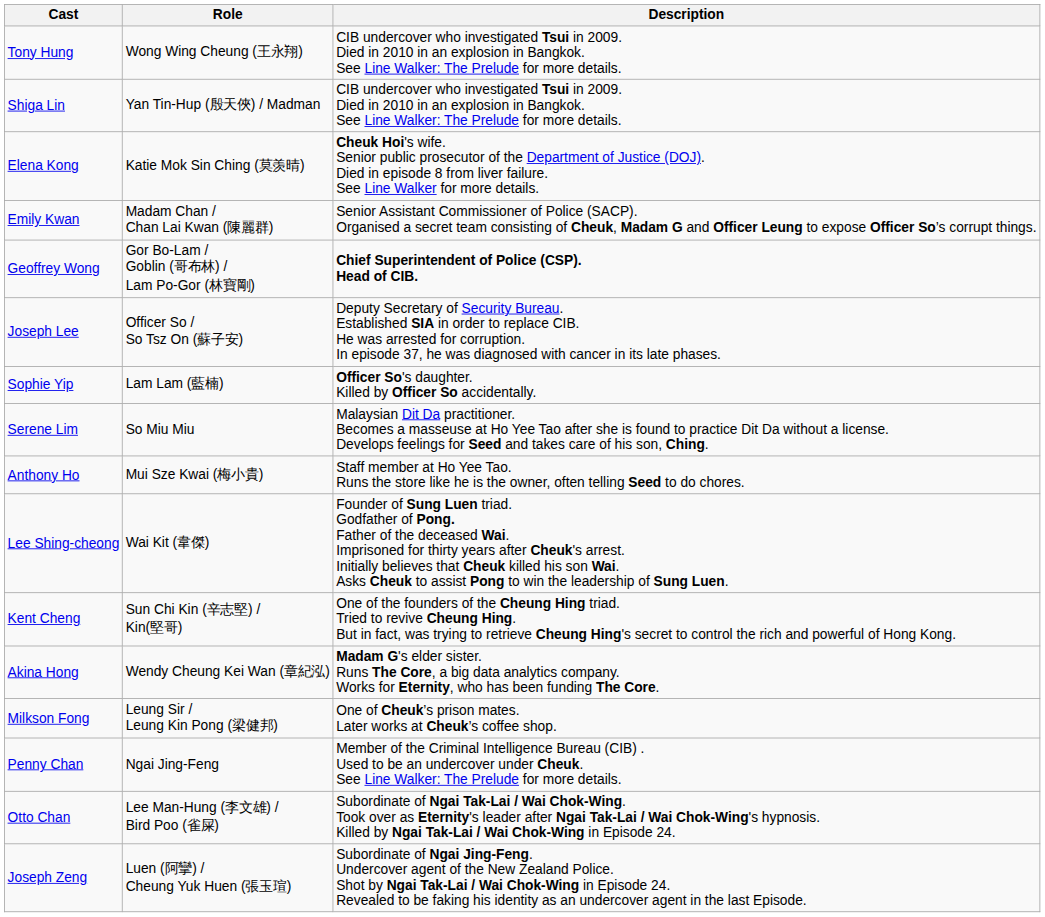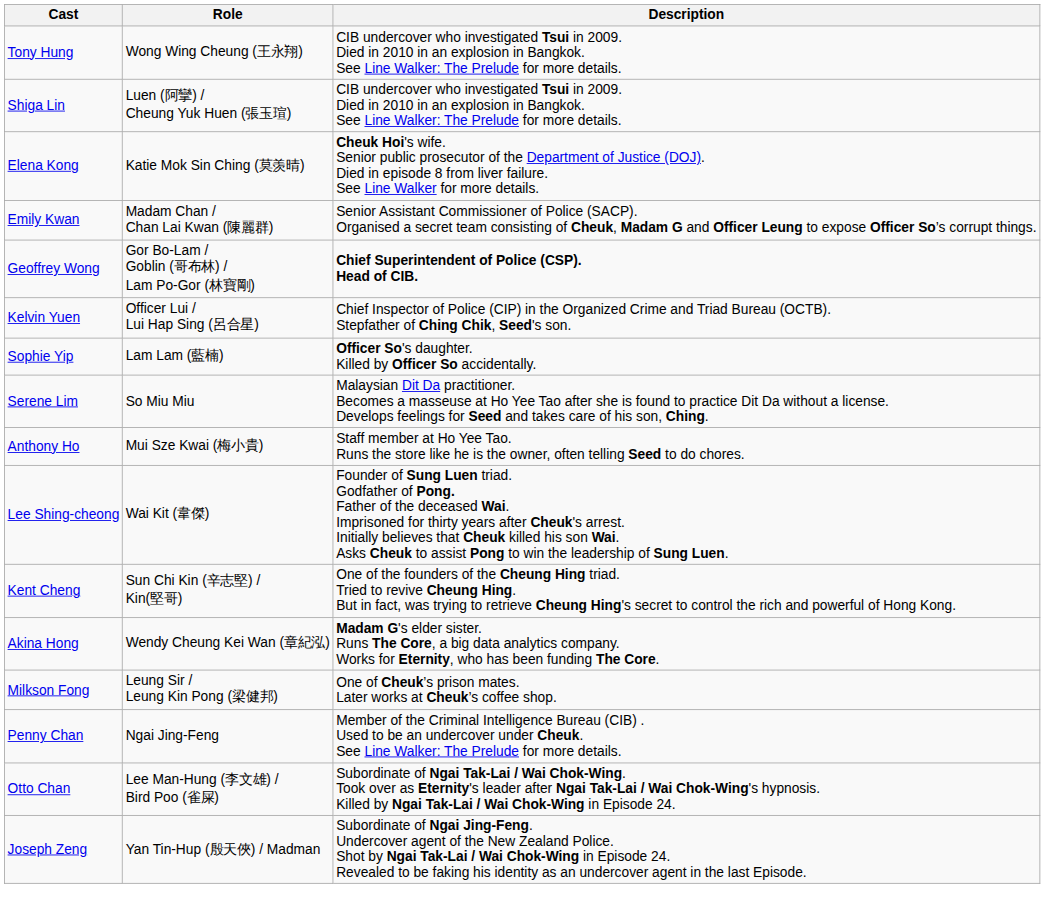 <table class="wikitable">
 <tr>
 <th>Cast</th>
 <th>Role</th>
 <th>Description</th>
 </tr>
 <tr>
 <td><a href='#'>Tony Hung</a></td>
 <td>Wong Wing Cheung (王永翔)</td>
 <td>CIB undercover who investigated <strong>Tsui</strong> in 2009.<br>Died in 2010 in an explosion in Bangkok.<br>See <a href='#'>Line Walker: The Prelude</a> for more details.</td>
 </tr>
 <tr>
 <td><a href='#'>Shiga Lin</a></td>
-<td>Yan Tin-Hup (殷天俠) / Madman</td>
+<td>Luen (阿攣) /<br>Cheung Yuk Huen (張玉瑄)</td>
 <td>CIB undercover who investigated <strong>Tsui</strong> in 2009.<br>Died in 2010 in an explosion in Bangkok.<br>See <a href='#'>Line Walker: The Prelude</a> for more details.</td>
 </tr>
 <tr>
 <td><a href='#'>Elena Kong</a></td>
 <td>Katie Mok Sin Ching (莫羡晴)</td>
 <td><strong>Cheuk Hoi</strong>'s wife.<br>Senior public prosecutor of the <a href='#'>Department of Justice (DOJ)</a>.<br>Died in episode 8 from liver failure.<br>See <a href='#'>Line Walker</a> for more details.</td>
 </tr>
 <tr>
 <td><a href='#'>Emily Kwan</a></td>
 <td>Madam Chan /<br>Chan Lai Kwan (陳麗群)</td>
 <td>Senior Assistant Commissioner of Police (SACP).<br>Organised a secret team consisting of <strong>Cheuk</strong>, <strong>Madam G</strong> and <strong>Officer Leung</strong> to expose <strong>Officer So</strong>’s corrupt things.</td>
 </tr>
 <tr>
 <td><a href='#'>Geoffrey Wong</a></td>
 <td>Gor Bo-Lam /<br>Goblin (哥布林) /<br>Lam Po-Gor (林寶剛)</td>
 <td><strong>Chief Superintendent of Police (CSP).<br>Head of CIB.</strong></td>
 </tr>
 <tr>
-<td><a href='#'>Joseph Lee</a></td>
-<td>Officer So /<br>So Tsz On (蘇子安)</td>
-<td>Deputy Secretary of <a href='#'>Security Bureau</a>.<br>Established <strong>SIA</strong> in order to replace CIB.<br>He was arrested for corruption.<br>In episode 37, he was diagnosed with cancer in its late phases.</td>
+<td><a href='#'>Kelvin Yuen</a></td>
+<td>Officer Lui /<br>Lui Hap Sing (呂合星)</td>
+<td>Chief Inspector of Police (CIP) in the Organized Crime and Triad Bureau (OCTB).<br>Stepfather of <strong>Ching Chik</strong>, <strong>Seed</strong>'s son.</td>
 </tr>
 <tr>
 <td><a href='#'>Sophie Yip</a></td>
 <td>Lam Lam (藍楠)</td>
 <td><strong>Officer So</strong>'s daughter.<br>Killed by <strong>Officer So</strong> accidentally.</td>
 </tr>
 <tr>
 <td><a href='#'>Serene Lim</a></td>
 <td>So Miu Miu</td>
 <td>Malaysian <a href='#'>Dit Da</a> practitioner.<br>Becomes a masseuse at Ho Yee Tao after she is found to practice Dit Da without a license.<br>Develops feelings for <strong>Seed</strong> and takes care of his son, <strong>Ching</strong>.</td>
 </tr>
 <tr>
 <td><a href='#'>Anthony Ho</a></td>
 <td>Mui Sze Kwai (梅小貴)</td>
 <td>Staff member at Ho Yee Tao.<br>Runs the store like he is the owner, often telling <strong>Seed</strong> to do chores.</td>
 </tr>
 <tr>
 <td><a href='#'>Lee Shing-cheong</a></td>
 <td>Wai Kit (韋傑)</td>
 <td>Founder of <strong>Sung Luen</strong> triad.<br>Godfather of <strong>Pong.</strong><br>Father of the deceased <strong>Wai</strong>.<br>Imprisoned for thirty years after <strong>Cheuk</strong>'s arrest.<br>Initially believes that <strong>Cheuk</strong> killed his son <strong>Wai</strong>.<br>Asks <strong>Cheuk</strong> to assist <strong>Pong</strong> to win the leadership of <strong>Sung Luen</strong>.</td>
 </tr>
 <tr>
 <td><a href='#'>Kent Cheng</a></td>
 <td>Sun Chi Kin (辛志堅) /<br>Kin(堅哥)</td>
 <td>One of the founders of the <strong>Cheung Hing</strong> triad.<br>Tried to revive <strong>Cheung Hing</strong>.<br>But in fact, was trying to retrieve <strong>Cheung Hing</strong>'s secret to control the rich and powerful of Hong Kong.</td>
 </tr>
 <tr>
 <td><a href='#'>Akina Hong</a></td>
 <td>Wendy Cheung Kei Wan (章紀泓)</td>
 <td><strong>Madam G</strong>'s elder sister.<br>Runs <strong>The Core</strong>, a big data analytics company.<br>Works for <strong>Eternity</strong>, who has been funding <strong>The Core</strong>.</td>
 </tr>
 <tr>
 <td><a href='#'>Milkson Fong</a></td>
 <td>Leung Sir /<br>Leung Kin Pong (梁健邦)</td>
 <td>One of <strong>Cheuk</strong>’s prison mates.<br>Later works at <strong>Cheuk</strong>’s coffee shop.</td>
 </tr>
 <tr>
 <td><a href='#'>Penny Chan</a></td>
 <td>Ngai Jing-Feng</td>
 <td>Member of the Criminal Intelligence Bureau (CIB) .<br>Used to be an undercover under <strong>Cheuk</strong>.<br>See <a href='#'>Line Walker: The Prelude</a> for more details.</td>
 </tr>
 <tr>
 <td><a href='#'>Otto Chan</a></td>
 <td>Lee Man-Hung (李文雄) /<br>Bird Poo (雀屎)</td>
 <td>Subordinate of <strong>Ngai Tak-Lai / Wai Chok-Wing</strong>.<br>Took over as <strong>Eternity</strong>'s leader after <strong>Ngai Tak-Lai / Wai Chok-Wing</strong>'s hypnosis.<br>Killed by <strong>Ngai Tak-Lai / Wai Chok-Wing</strong> in Episode 24.</td>
 </tr>
 <tr>
 <td><a href='#'>Joseph Zeng</a></td>
-<td>Luen (阿攣) /<br>Cheung Yuk Huen (張玉瑄)</td>
+<td>Yan Tin-Hup (殷天俠) / Madman</td>
 <td>Subordinate of <strong>Ngai Jing-Feng</strong>.<br>Undercover agent of the New Zealand Police.<br>Shot by <strong>Ngai Tak-Lai / Wai Chok-Wing</strong> in Episode 24.<br>Revealed to be faking his identity as an undercover agent in the last Episode.</td>
 </tr>
 </table>
